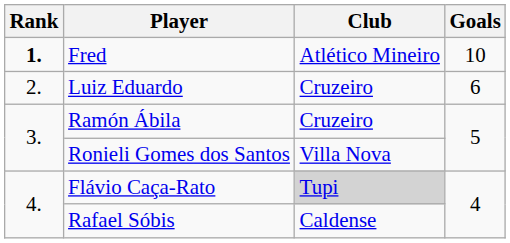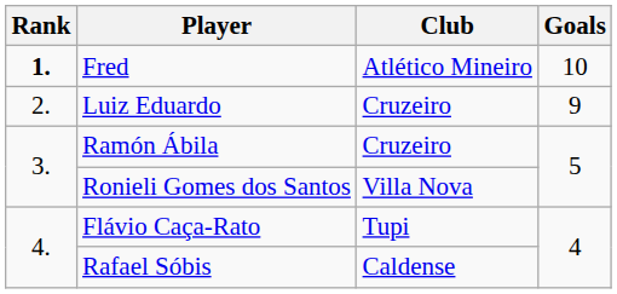 <table class="wikitable sortable" style="text-align:center">
 <tr>
 <th>Rank</th>
 <th>Player</th>
 <th>Club</th>
 <th>Goals</th>
 </tr>
 <tr>
 <td rowspan="1"><strong>1.</strong></td>
 <td align="left"> <a href='#'>Fred</a></td>
 <td align="left"><a href='#'>Atlético Mineiro</a></td>
 <td>10</td>
 </tr>
 <tr>
 <td rowspan="1">2.</td>
 <td align="left"> <a href='#'>Luiz Eduardo</a></td>
 <td align="left"><a href='#'>Cruzeiro</a></td>
-<td rowspan="1">6</td>
+<td rowspan="1">9</td>
 </tr>
 <tr>
 <td rowspan="2">3.</td>
 <td align="left"> <a href='#'>Ramón Ábila</a></td>
 <td align="left"><a href='#'>Cruzeiro</a></td>
 <td rowspan="2">5</td>
 </tr>
 <tr>
 <td align="left"> <a href='#'>Ronieli Gomes dos Santos</a></td>
 <td align="left"><a href='#'>Villa Nova</a></td>
 </tr>
 <tr>
 <td rowspan="2">4.</td>
 <td align="left"> <a href='#'>Flávio Caça-Rato</a></td>
-<td align="left" style="background: lightgrey;"><a href='#'>Tupi</a></td>
+<td align="left"><a href='#'>Tupi</a></td>
 <td rowspan="2">4</td>
 </tr>
 <tr>
 <td align="left"> <a href='#'>Rafael Sóbis</a></td>
 <td align="left"><a href='#'>Caldense</a></td>
 </tr>
 </table>
